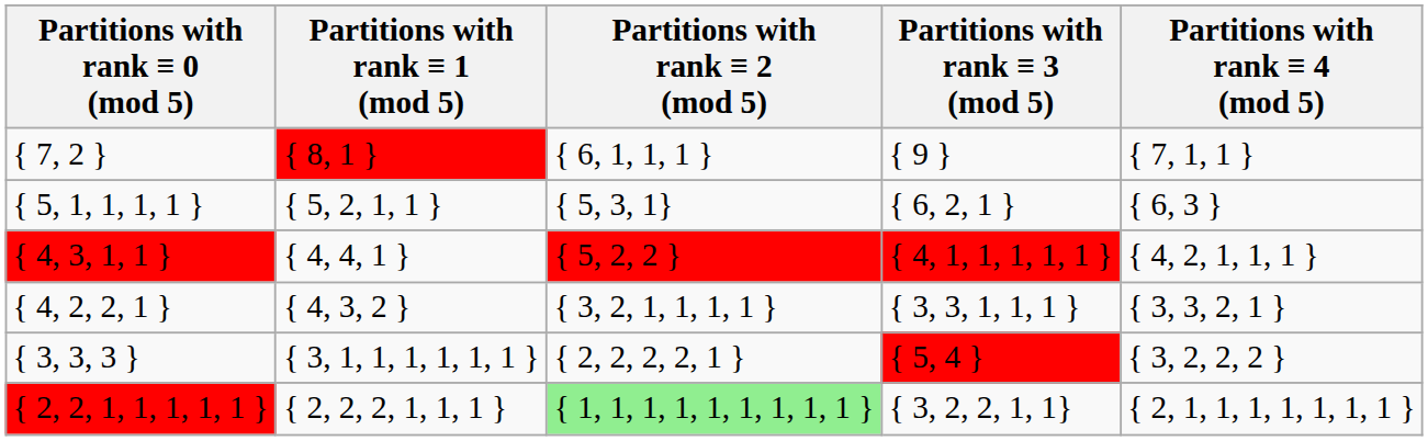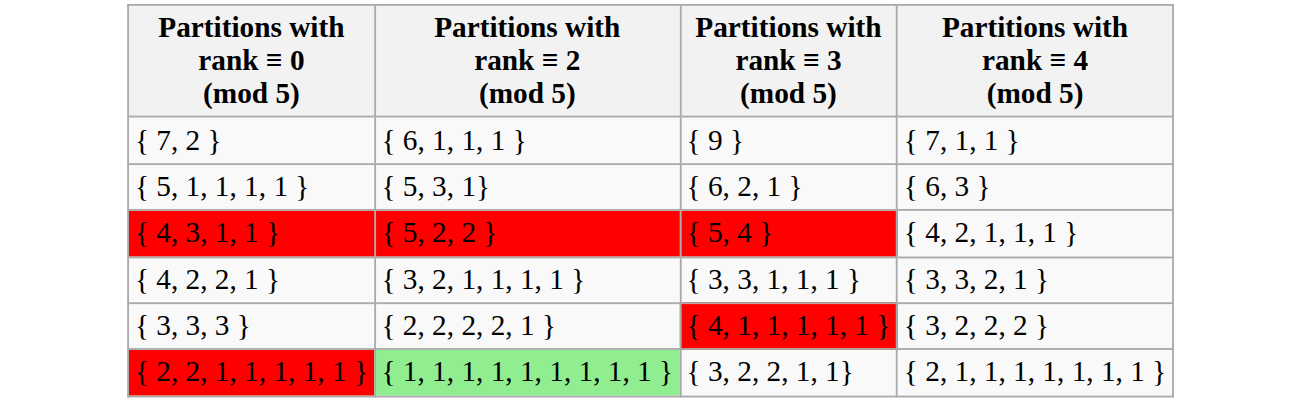 <table class="wikitable" style="margin: 1em auto;">
 <tr>
 <th>Partitions with <br> rank ≡ 0 <br> (mod 5)</th>
-<th>Partitions with <br>  rank ≡ 1<br> (mod 5)</th>
 <th>Partitions with <br>  rank ≡ 2 <br>(mod 5)</th>
 <th>Partitions with <br>  rank ≡ 3 <br>(mod 5)</th>
 <th>Partitions with <br>  rank ≡ 4 <br>(mod 5)</th>
 </tr>
 <tr>
 <td>{ 7, 2 }</td>
-<td bgcolor="red">{ 8, 1 }</td>
 <td>{ 6, 1, 1, 1 }</td>
 <td>{ 9 }</td>
 <td>{ 7, 1, 1 }</td>
 </tr>
 <tr>
 <td>{ 5, 1, 1, 1, 1 }</td>
-<td>{ 5, 2, 1, 1 }</td>
 <td>{ 5, 3, 1}</td>
 <td>{ 6, 2, 1 }</td>
 <td>{ 6, 3 }</td>
 </tr>
 <tr>
 <td bgcolor="red">{ 4, 3, 1, 1 }</td>
-<td>{ 4, 4, 1 }</td>
 <td bgcolor="red">{ 5, 2, 2 }</td>
-<td bgcolor="red">{ 4, 1, 1, 1, 1, 1 }</td>
+<td bgcolor="red">{ 5, 4 }</td>
 <td>{ 4, 2, 1, 1, 1 }</td>
 </tr>
 <tr>
 <td>{ 4, 2, 2, 1 }</td>
-<td>{ 4, 3, 2 }</td>
 <td>{ 3, 2, 1, 1, 1, 1 }</td>
 <td>{ 3, 3, 1, 1, 1 }</td>
 <td>{ 3, 3, 2, 1 }</td>
 </tr>
 <tr>
 <td>{ 3, 3, 3 }</td>
-<td>{ 3, 1, 1, 1, 1, 1, 1 }</td>
 <td>{ 2, 2, 2, 2, 1 }</td>
-<td bgcolor="red">{ 5, 4 }</td>
+<td bgcolor="red">{ 4, 1, 1, 1, 1, 1 }</td>
 <td>{ 3, 2, 2, 2 }</td>
 </tr>
 <tr>
 <td bgcolor="red">{ 2, 2, 1, 1, 1, 1, 1 }</td>
-<td>{ 2, 2, 2, 1, 1, 1 }</td>
 <td style="background: lightgreen;">{ 1, 1, 1, 1, 1, 1, 1, 1, 1 }</td>
 <td>{ 3, 2, 2, 1, 1}</td>
 <td>{ 2, 1, 1, 1, 1, 1, 1, 1 }</td>
 </tr>
 </table>
